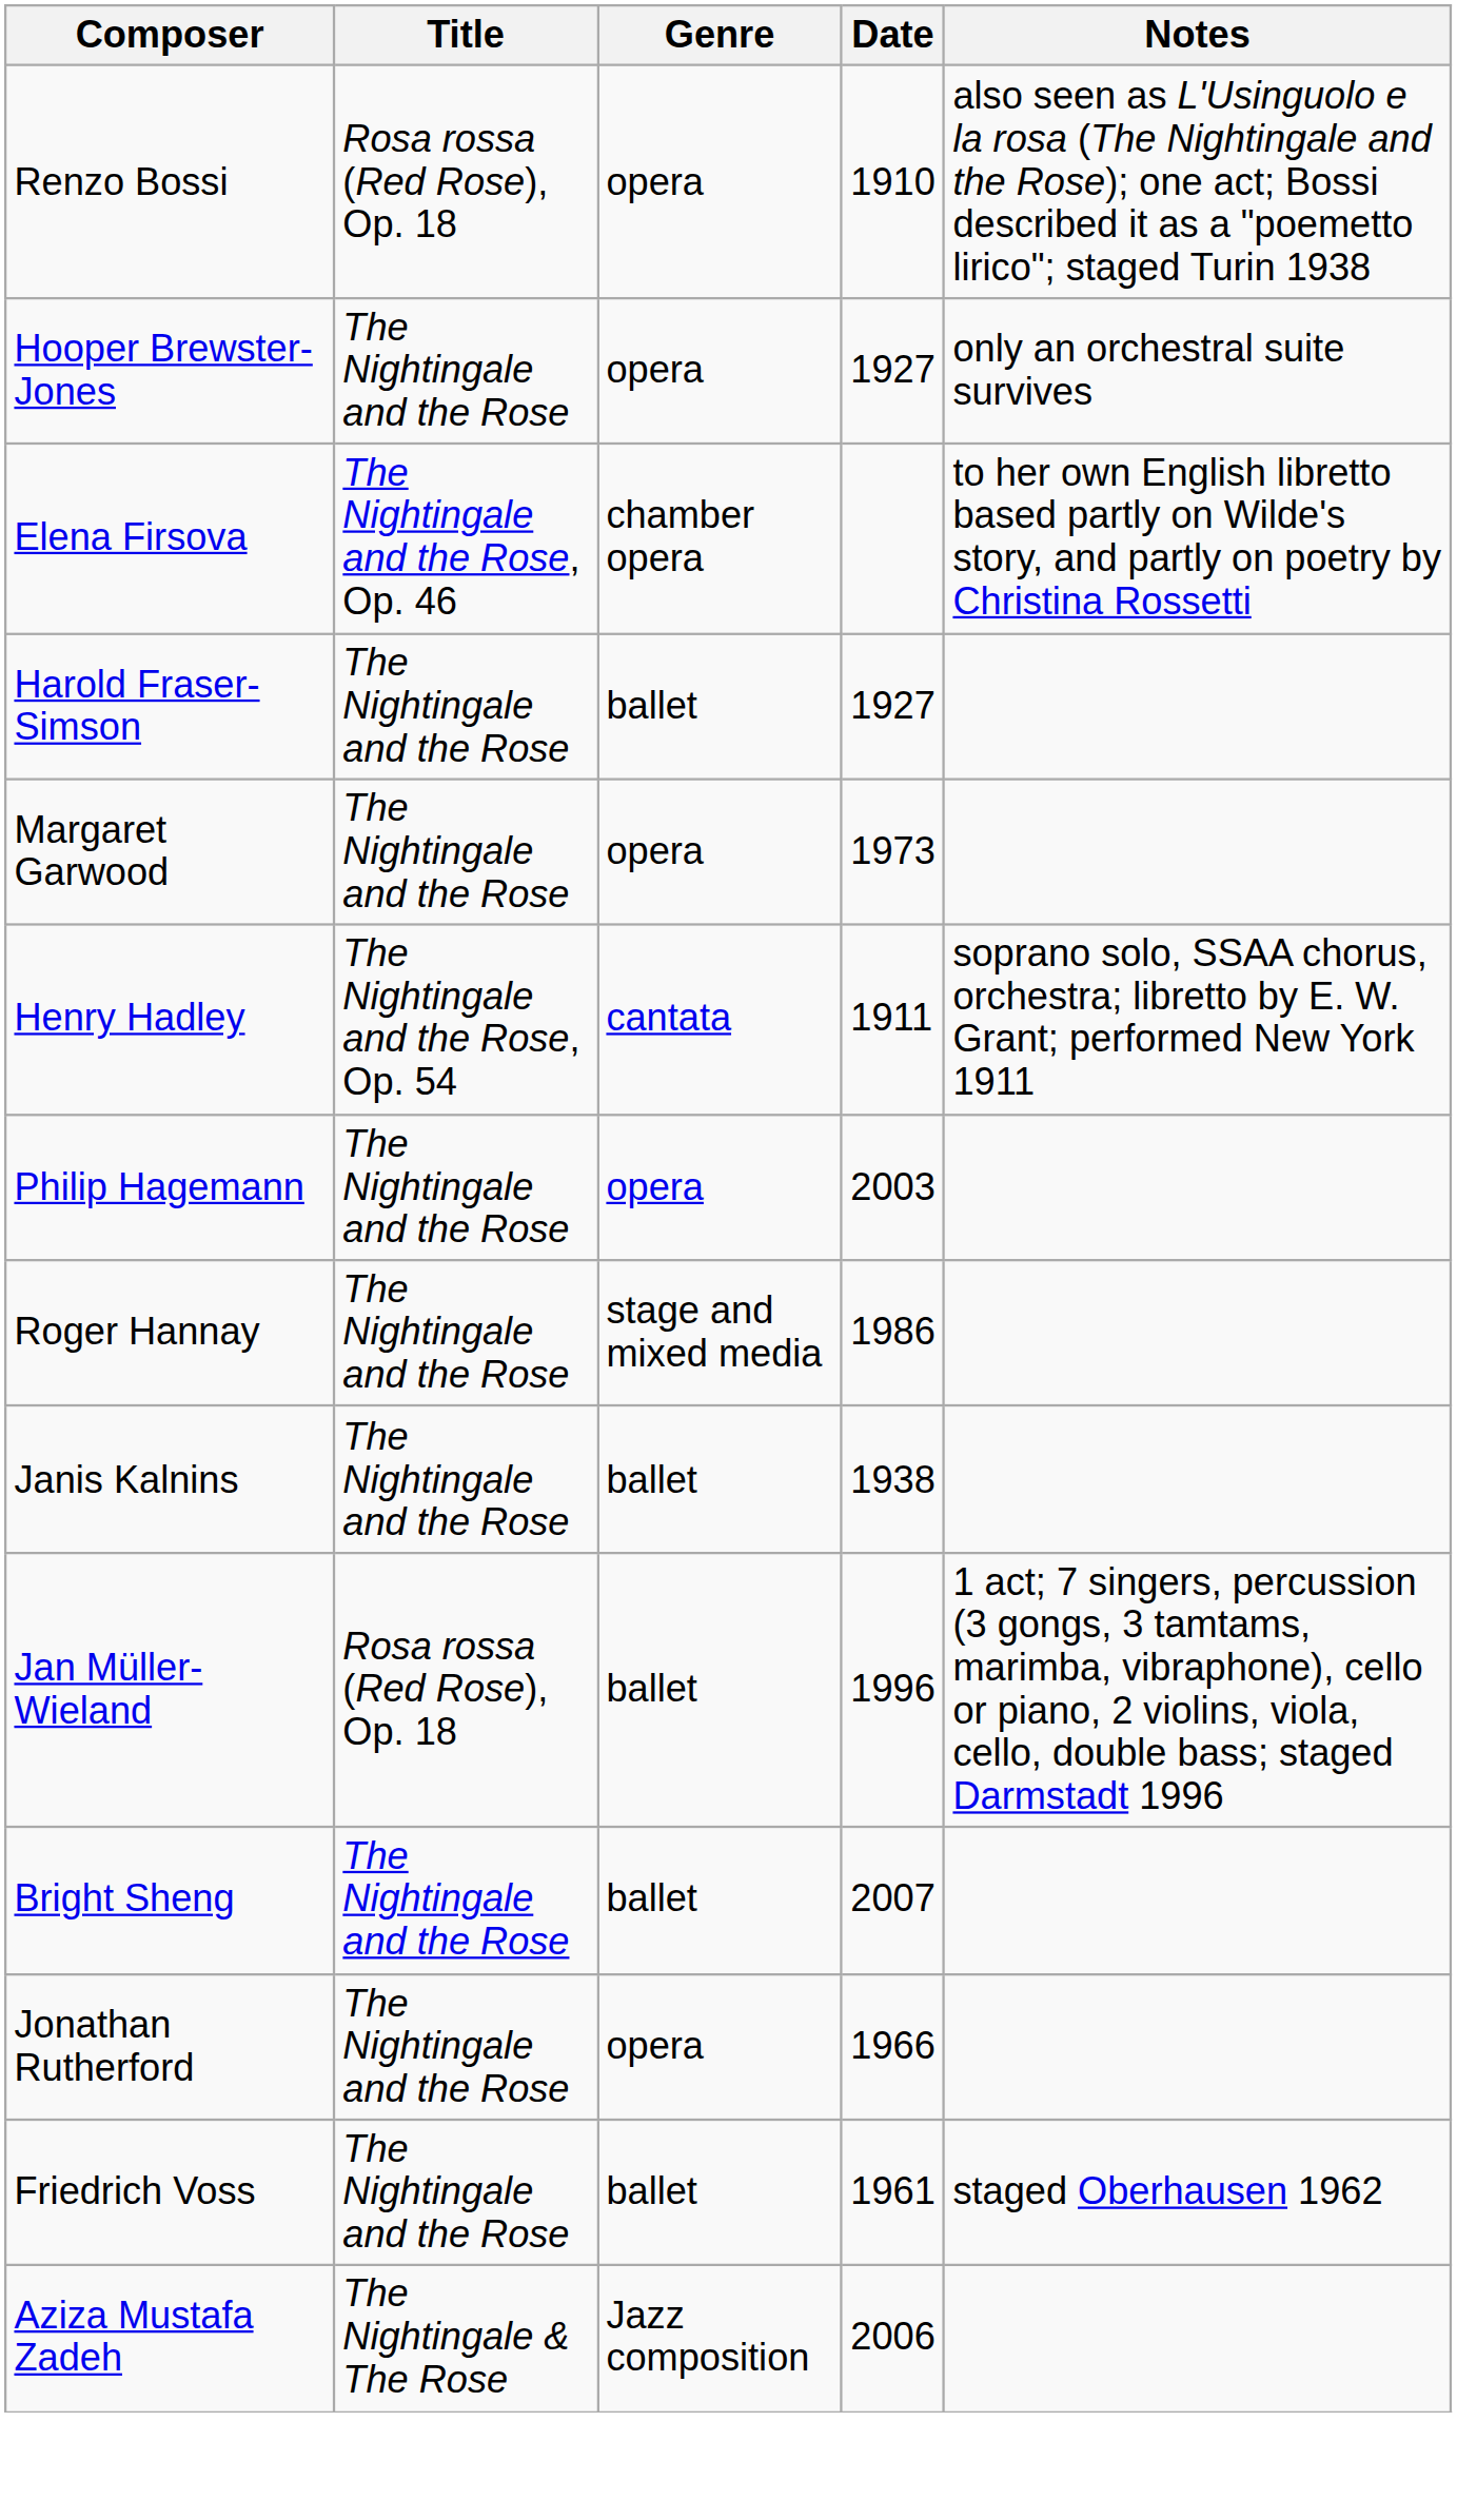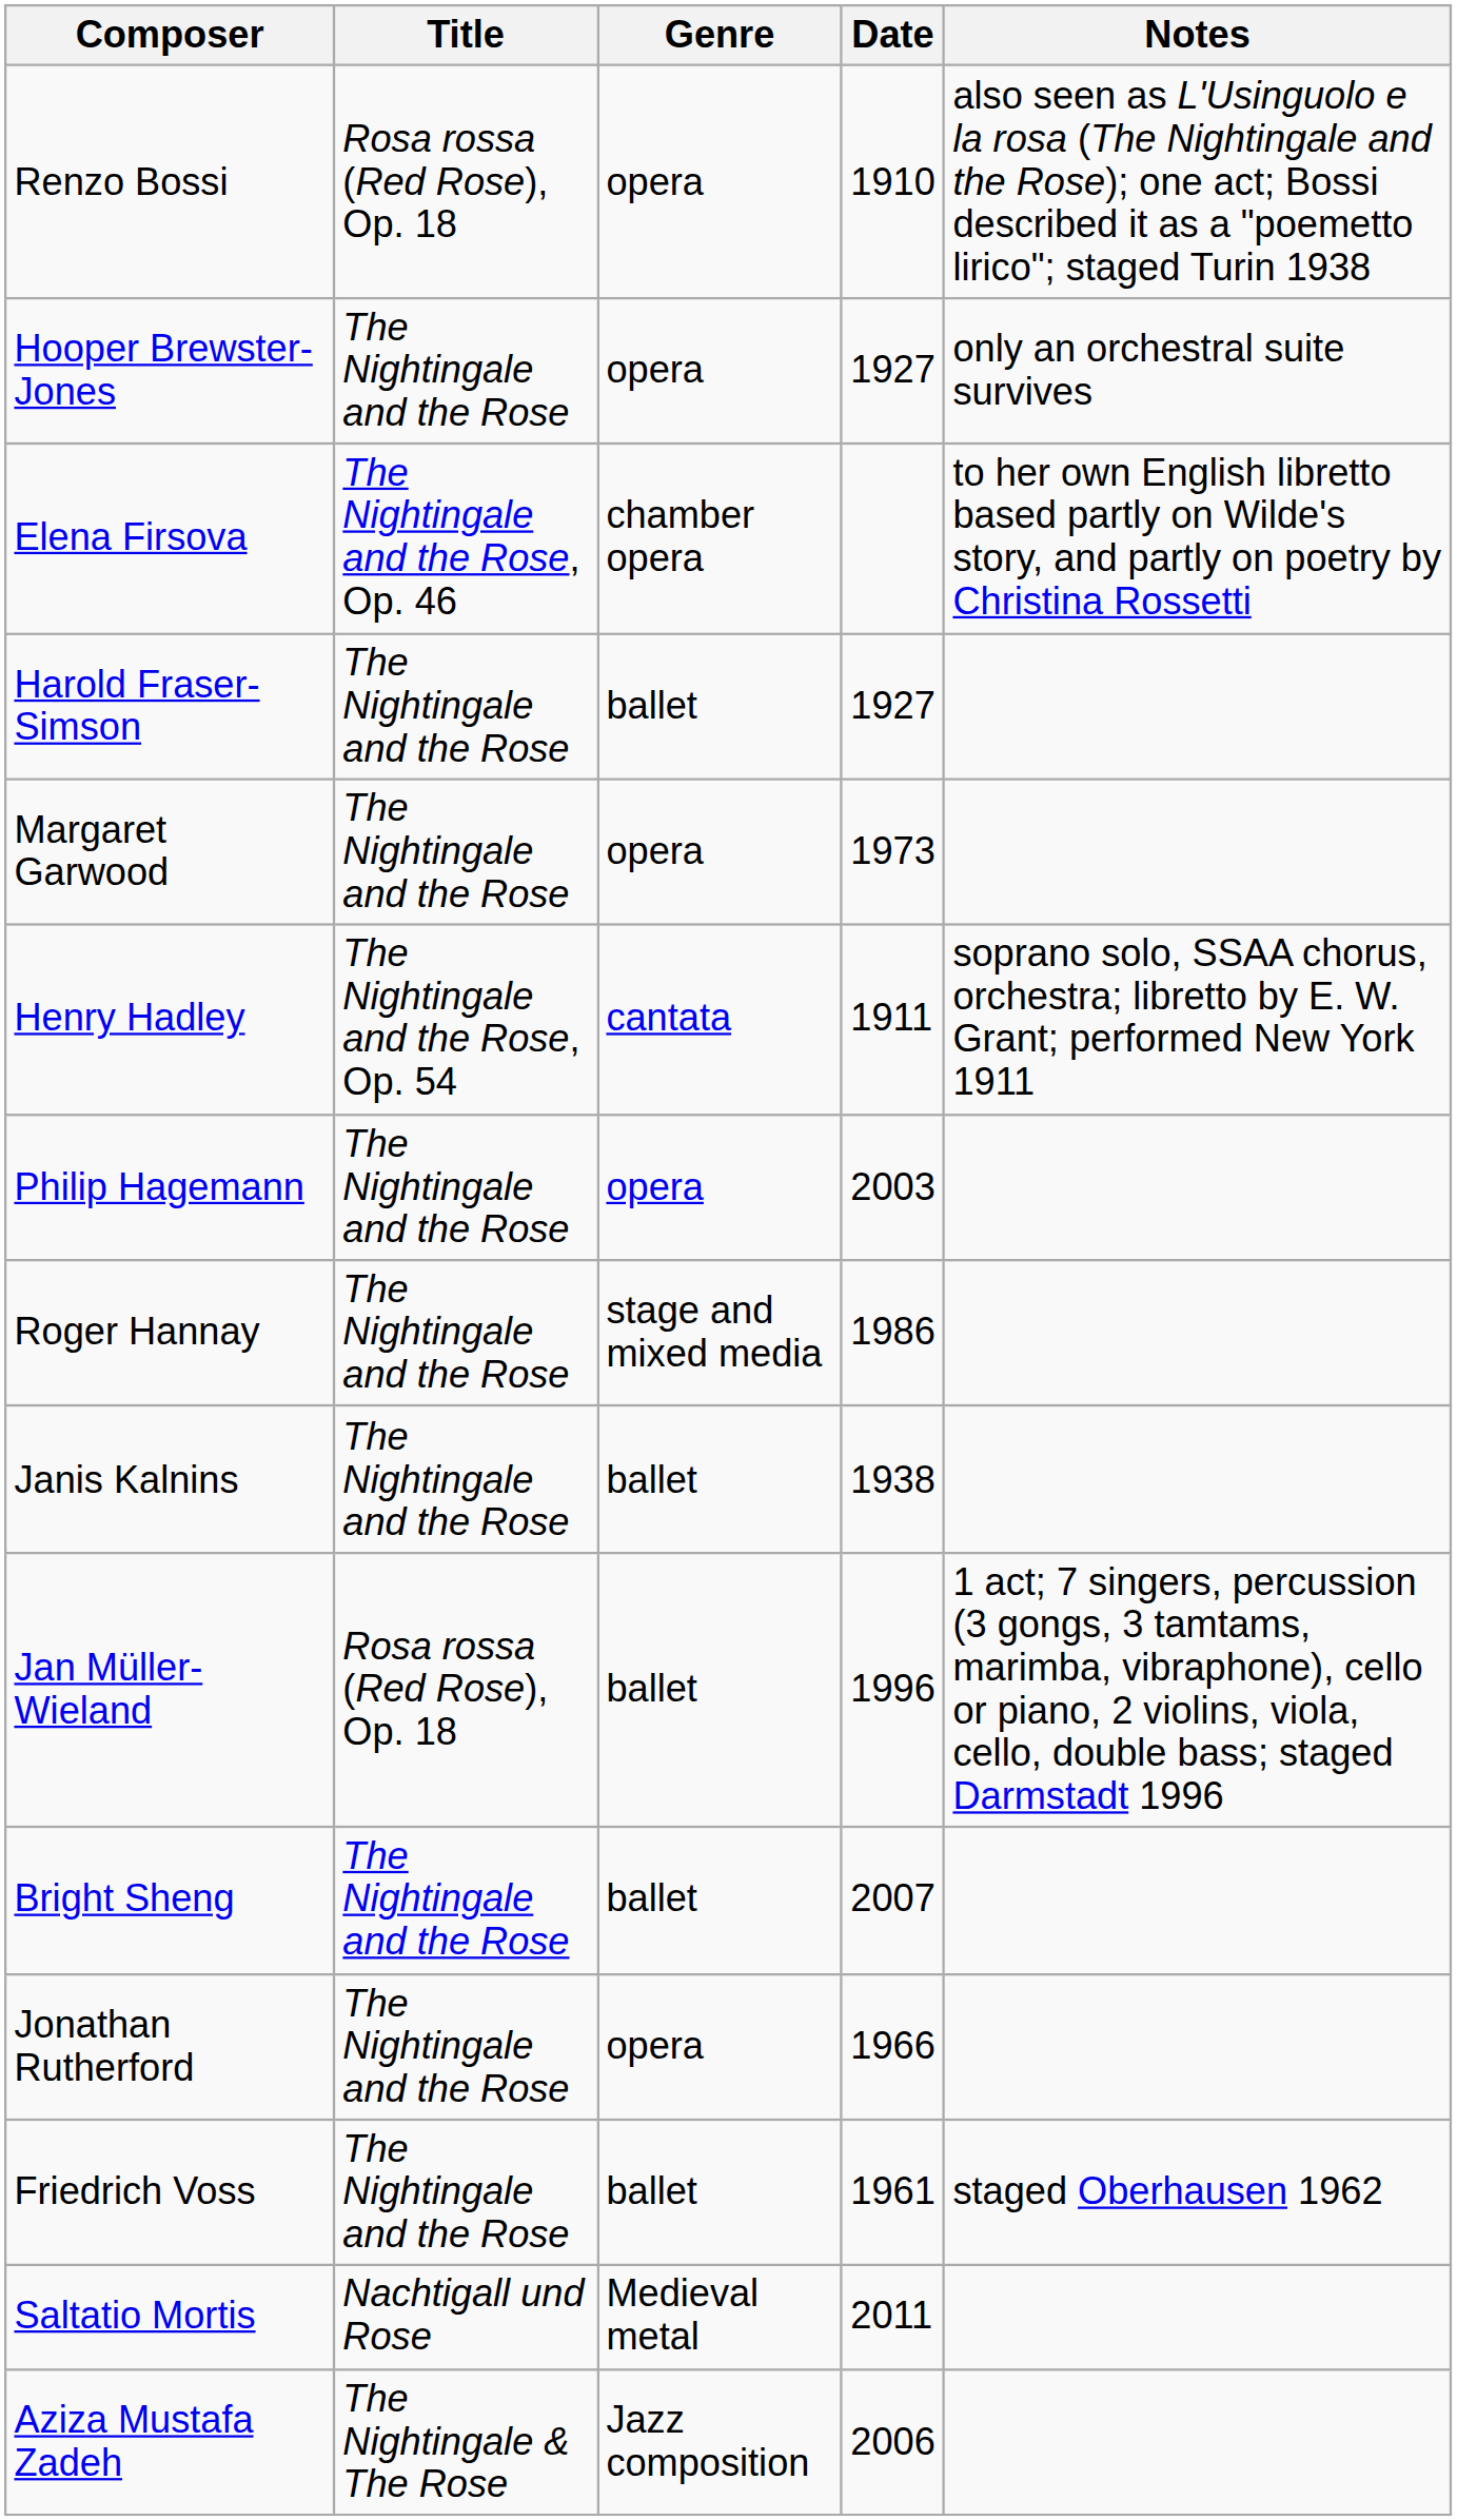 <table class="wikitable sortable" style="text-align: left">
 <tr>
 <th>Composer</th>
 <th>Title</th>
 <th>Genre</th>
 <th>Date</th>
 <th>Notes</th>
 </tr>
 <tr>
 <td>Renzo Bossi</td>
 <td><em>Rosa rossa</em> (<em>Red Rose</em>), Op. 18</td>
 <td>opera</td>
 <td>1910</td>
 <td>also seen as <em>L'Usinguolo e la rosa</em> (<em>The Nightingale and the Rose</em>); one act; Bossi described it as a "poemetto lirico"; staged Turin 1938</td>
 </tr>
 <tr>
 <td><a href='#'>Hooper Brewster-Jones</a></td>
 <td><em>The Nightingale and the Rose</em></td>
 <td>opera</td>
 <td>1927</td>
 <td>only an orchestral suite survives</td>
 </tr>
 <tr>
 <td><a href='#'>Elena Firsova</a></td>
 <td><em><a href='#'>The Nightingale and the Rose</a></em>, Op. 46</td>
 <td>chamber opera</td>
 <td></td>
 <td>to her own English libretto based partly on Wilde's story, and partly on poetry by <a href='#'>Christina Rossetti</a></td>
 </tr>
 <tr>
 <td><a href='#'>Harold Fraser-Simson</a></td>
 <td><em>The Nightingale and the Rose</em></td>
 <td>ballet</td>
 <td>1927</td>
 <td></td>
 </tr>
 <tr>
 <td>Margaret Garwood</td>
 <td><em>The Nightingale and the Rose</em></td>
 <td>opera</td>
 <td>1973</td>
 <td></td>
 </tr>
 <tr>
 <td><a href='#'>Henry Hadley</a></td>
 <td><em>The Nightingale and the Rose</em>, Op. 54</td>
 <td><a href='#'>cantata</a></td>
 <td>1911</td>
 <td>soprano solo, SSAA chorus, orchestra; libretto by E. W. Grant; performed New York 1911</td>
 </tr>
 <tr>
 <td><a href='#'>Philip Hagemann</a></td>
 <td><em>The Nightingale and the Rose</em></td>
 <td><a href='#'>opera</a></td>
 <td>2003</td>
 <td></td>
 </tr>
 <tr>
 <td>Roger Hannay</td>
 <td><em>The Nightingale and the Rose</em></td>
 <td>stage and mixed media</td>
 <td>1986</td>
 <td></td>
 </tr>
 <tr>
 <td>Janis Kalnins</td>
 <td><em>The Nightingale and the Rose</em></td>
 <td>ballet</td>
 <td>1938</td>
 <td></td>
 </tr>
 <tr>
 <td><a href='#'>Jan Müller-Wieland</a></td>
 <td><em>Rosa rossa</em> (<em>Red Rose</em>), Op. 18</td>
 <td>ballet</td>
 <td>1996</td>
 <td>1 act; 7 singers, percussion (3 gongs, 3 tamtams, marimba, vibraphone), cello or piano, 2 violins, viola, cello, double bass; staged <a href='#'>Darmstadt</a> 1996</td>
 </tr>
 <tr>
 <td><a href='#'>Bright Sheng</a></td>
 <td><em><a href='#'>The Nightingale and the Rose</a></em></td>
 <td>ballet</td>
 <td>2007</td>
 </tr>
 <tr>
 <td>Jonathan Rutherford</td>
 <td><em>The Nightingale and the Rose</em></td>
 <td>opera</td>
 <td>1966</td>
 <td></td>
 </tr>
 <tr>
 <td>Friedrich Voss</td>
 <td><em>The Nightingale and the Rose</em></td>
 <td>ballet</td>
 <td>1961</td>
 <td>staged <a href='#'>Oberhausen</a> 1962</td>
 </tr>
 <tr>
+<td><a href='#'>Saltatio Mortis</a></td>
+<td><em>Nachtigall und Rose</em></td>
+<td>Medieval metal</td>
+<td>2011</td>
+<td></td>
+</tr>
+<tr>
 <td><a href='#'>Aziza Mustafa Zadeh</a></td>
 <td><em>The Nightingale & The Rose </em></td>
 <td>Jazz composition</td>
 <td>2006</td>
 <td></td>
 </tr>
 <tr>
 </tr>
 <tr>
 </tr>
 </table>
